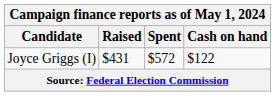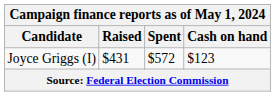 <table class="wikitable sortable">
 <tr>
 <th colspan=4>Campaign finance reports as of May 1, 2024</th>
 </tr>
 <tr style="text-align:center;">
 <th>Candidate</th>
 <th>Raised</th>
 <th>Spent</th>
 <th>Cash on hand</th>
 </tr>
 <tr>
 <td>Joyce Griggs (I)</td>
 <td>$431</td>
 <td>$572</td>
-<td>$122</td>
+<td>$123</td>
 </tr>
 <tr>
 <th colspan="4"><small>Source: <a href='#'>Federal Election Commission</a></small></th>
 </tr>
 </table>
